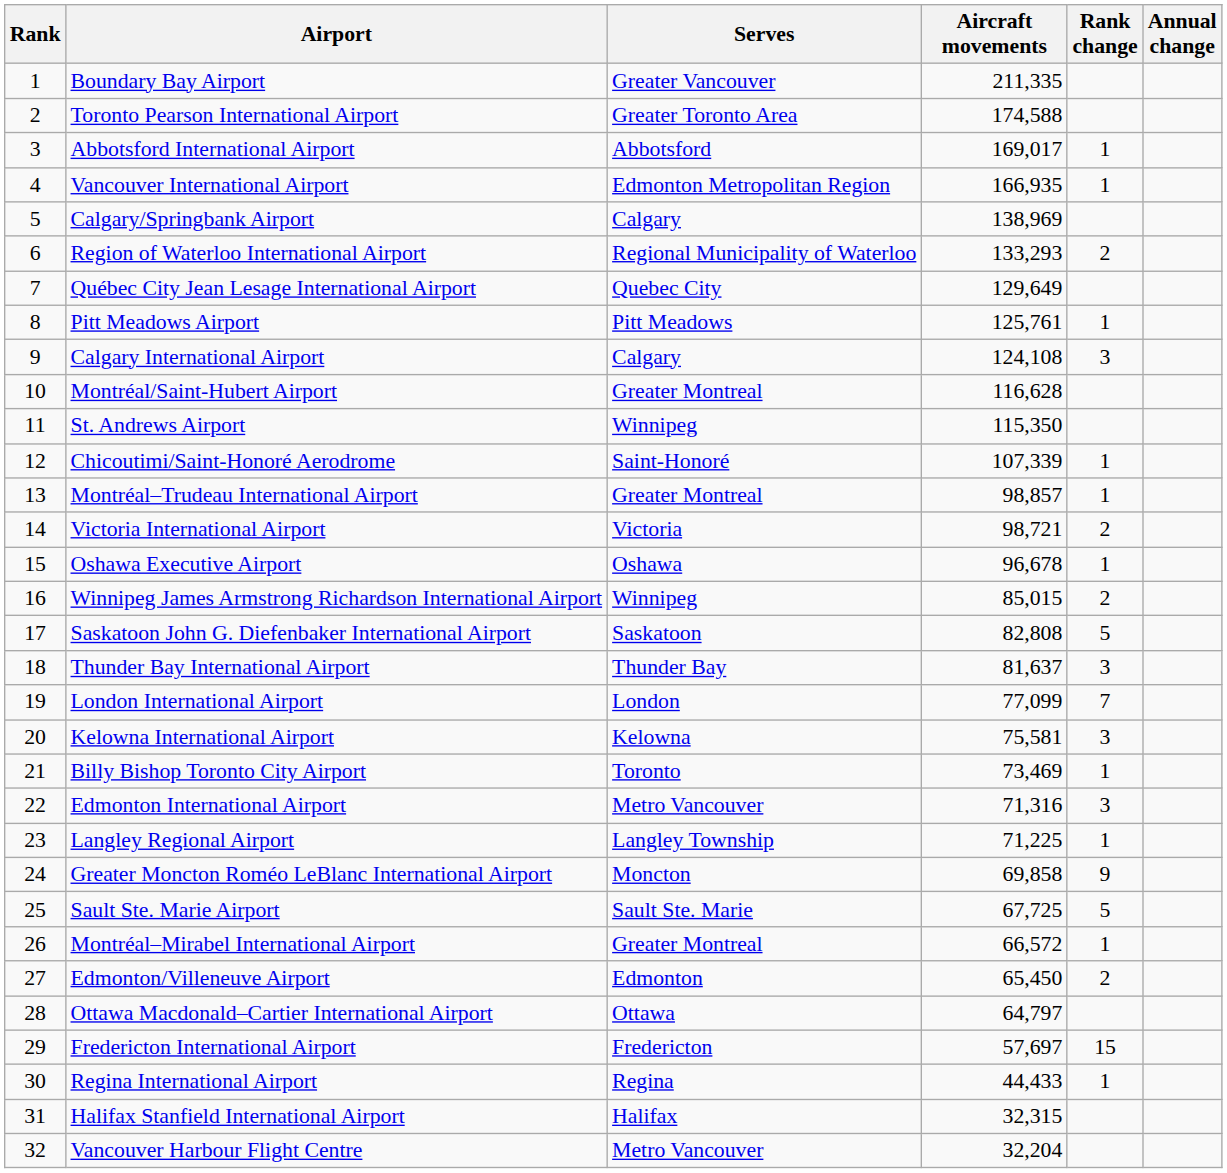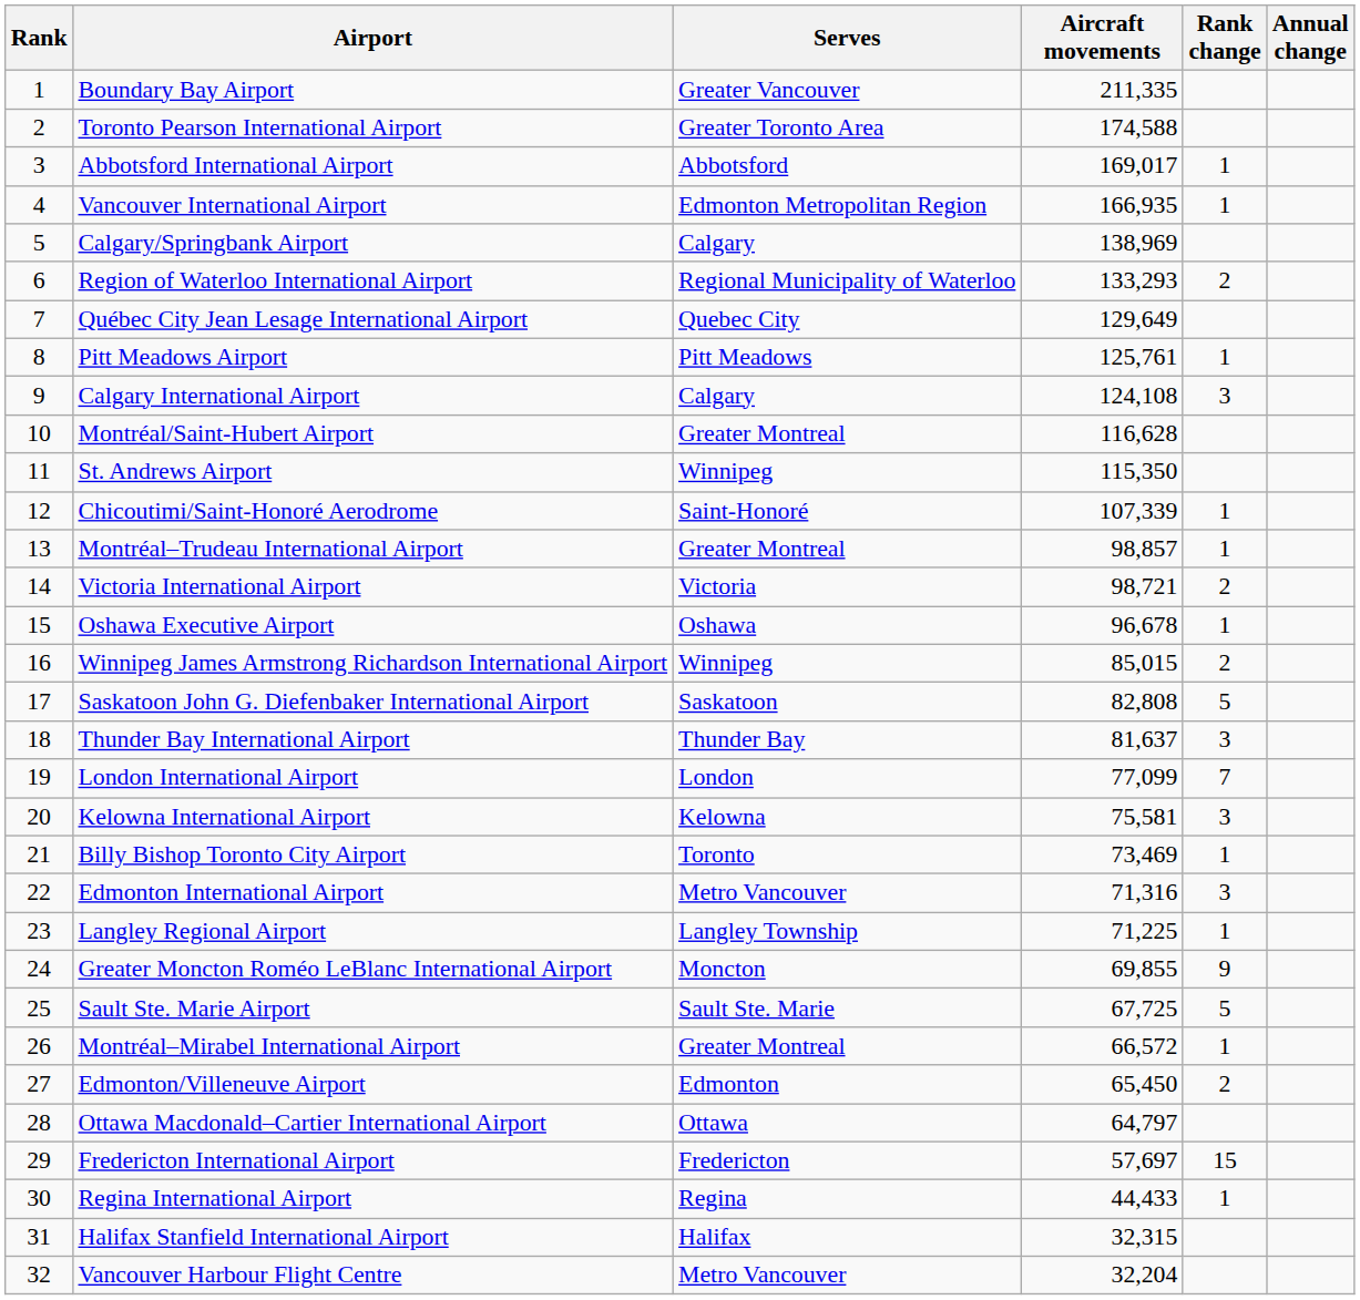 <table class="wikitable sortable">
 <tr>
 <th>Rank</th>
 <th>Airport</th>
 <th>Serves</th>
 <th style="width:100px">Aircraft<br>movements</th>
 <th data-sort-type=number>Rank<br>change</th>
 <th data-sort-type=number>Annual<br>change</th>
 </tr>
 <tr>
 <td style="text-align:center;">1</td>
 <td><a href='#'>Boundary Bay Airport</a></td>
 <td><a href='#'>Greater Vancouver</a></td>
 <td align="right">211,335</td>
 <td style="text-align:center;"></td>
 <td align="right"></td>
 </tr>
 <tr>
 <td style="text-align:center;">2</td>
 <td><a href='#'>Toronto Pearson International Airport</a></td>
 <td><a href='#'>Greater Toronto Area</a></td>
 <td align="right">174,588</td>
 <td style="text-align:center;"></td>
 <td align="right"></td>
 </tr>
 <tr>
 <td style="text-align:center;">3</td>
 <td><a href='#'>Abbotsford International Airport</a></td>
 <td><a href='#'>Abbotsford</a></td>
 <td align="right">169,017</td>
 <td style="text-align:center;">1 </td>
 <td align="right"></td>
 </tr>
 <tr>
 <td style="text-align:center;">4</td>
 <td><a href='#'>Vancouver International Airport</a></td>
 <td><a href='#'>Edmonton Metropolitan Region</a></td>
 <td align="right">166,935</td>
 <td style="text-align:center;">1 </td>
 <td align="right"></td>
 </tr>
 <tr>
 <td style="text-align:center;">5</td>
 <td><a href='#'>Calgary/Springbank Airport</a></td>
 <td><a href='#'>Calgary</a></td>
 <td align="right">138,969</td>
 <td style="text-align:center;"></td>
 <td align="right"></td>
 </tr>
 <tr>
 <td style="text-align:center;">6</td>
 <td><a href='#'>Region of Waterloo International Airport</a></td>
 <td><a href='#'>Regional Municipality of Waterloo</a></td>
 <td align="right">133,293</td>
 <td style="text-align:center;">2 </td>
 <td align="right"></td>
 </tr>
 <tr>
 <td style="text-align:center;">7</td>
 <td><a href='#'>Québec City Jean Lesage International Airport</a></td>
 <td><a href='#'>Quebec City</a></td>
 <td align="right">129,649</td>
 <td style="text-align:center;"></td>
 <td align="right"></td>
 </tr>
 <tr>
 <td style="text-align:center;">8</td>
 <td><a href='#'>Pitt Meadows Airport</a></td>
 <td><a href='#'>Pitt Meadows</a></td>
 <td align="right">125,761</td>
 <td style="text-align:center;">1 </td>
 <td align="right"></td>
 </tr>
 <tr>
 <td style="text-align:center;">9</td>
 <td><a href='#'>Calgary International Airport</a></td>
 <td><a href='#'>Calgary</a></td>
 <td align="right">124,108</td>
 <td style="text-align:center;">3 </td>
 <td align="right"></td>
 </tr>
 <tr>
 <td style="text-align:center;">10</td>
 <td><a href='#'>Montréal/Saint-Hubert Airport</a></td>
 <td><a href='#'>Greater Montreal</a></td>
 <td align="right">116,628</td>
 <td style="text-align:center;"></td>
 <td align="right"></td>
 </tr>
 <tr>
 <td style="text-align:center;">11</td>
 <td><a href='#'>St. Andrews Airport</a></td>
 <td><a href='#'>Winnipeg</a></td>
 <td align="right">115,350</td>
 <td style="text-align:center;"></td>
 <td align="right"></td>
 </tr>
 <tr>
 <td style="text-align:center;">12</td>
 <td><a href='#'>Chicoutimi/Saint-Honoré Aerodrome</a></td>
 <td><a href='#'>Saint-Honoré</a></td>
 <td align="right">107,339</td>
 <td style="text-align:center;">1 </td>
 <td align="right"></td>
 </tr>
 <tr>
 <td style="text-align:center;">13</td>
 <td><a href='#'>Montréal–Trudeau International Airport</a></td>
 <td><a href='#'>Greater Montreal</a></td>
 <td align="right">98,857</td>
 <td style="text-align:center;">1 </td>
 <td align="right"></td>
 </tr>
 <tr>
 <td style="text-align:center;">14</td>
 <td><a href='#'>Victoria International Airport</a></td>
 <td><a href='#'>Victoria</a></td>
 <td align="right">98,721</td>
 <td style="text-align:center;">2 </td>
 <td align="right"></td>
 </tr>
 <tr>
 <td style="text-align:center;">15</td>
 <td><a href='#'>Oshawa Executive Airport</a></td>
 <td><a href='#'>Oshawa</a></td>
 <td align="right">96,678</td>
 <td style="text-align:center;">1 </td>
 <td align="right"></td>
 </tr>
 <tr>
 <td style="text-align:center;">16</td>
 <td><a href='#'>Winnipeg James Armstrong Richardson International Airport</a></td>
 <td><a href='#'>Winnipeg</a></td>
 <td align="right">85,015</td>
 <td style="text-align:center;">2 </td>
 <td align="right"></td>
 </tr>
 <tr>
 <td style="text-align:center;">17</td>
 <td><a href='#'>Saskatoon John G. Diefenbaker International Airport</a></td>
 <td><a href='#'>Saskatoon</a></td>
 <td align="right">82,808</td>
 <td style="text-align:center;">5 </td>
 <td align="right"></td>
 </tr>
 <tr>
 <td style="text-align:center;">18</td>
 <td><a href='#'>Thunder Bay International Airport</a></td>
 <td><a href='#'>Thunder Bay</a></td>
 <td align="right">81,637</td>
 <td style="text-align:center;">3 </td>
 <td align="right"></td>
 </tr>
 <tr>
 <td style="text-align:center;">19</td>
 <td><a href='#'>London International Airport</a></td>
 <td><a href='#'>London</a></td>
 <td align="right">77,099</td>
 <td style="text-align:center;">7 </td>
 <td align="right"></td>
 </tr>
 <tr>
 <td style="text-align:center;">20</td>
 <td><a href='#'>Kelowna International Airport</a></td>
 <td><a href='#'>Kelowna</a></td>
 <td align="right">75,581</td>
 <td style="text-align:center;">3 </td>
 <td align="right"></td>
 </tr>
 <tr>
 <td style="text-align:center;">21</td>
 <td><a href='#'>Billy Bishop Toronto City Airport</a></td>
 <td><a href='#'>Toronto</a></td>
 <td align="right">73,469</td>
 <td style="text-align:center;">1 </td>
 <td align="right"></td>
 </tr>
 <tr>
 <td style="text-align:center;">22</td>
 <td><a href='#'>Edmonton International Airport</a></td>
 <td><a href='#'>Metro Vancouver</a></td>
 <td align="right">71,316</td>
 <td style="text-align:center;">3 </td>
 <td align="right"></td>
 </tr>
 <tr>
 <td style="text-align:center;">23</td>
 <td><a href='#'>Langley Regional Airport</a></td>
 <td><a href='#'>Langley Township</a></td>
 <td align="right">71,225</td>
 <td style="text-align:center;">1 </td>
 <td align="right"></td>
 </tr>
 <tr>
 <td style="text-align:center;">24</td>
 <td><a href='#'>Greater Moncton Roméo LeBlanc International Airport</a></td>
 <td><a href='#'>Moncton</a></td>
-<td align="right">69,858</td>
+<td align="right">69,855</td>
 <td style="text-align:center;">9 </td>
 <td align="right"></td>
 </tr>
 <tr>
 <td style="text-align:center;">25</td>
 <td><a href='#'>Sault Ste. Marie Airport</a></td>
 <td><a href='#'>Sault Ste. Marie</a></td>
 <td align="right">67,725</td>
 <td style="text-align:center;">5 </td>
 <td align="right"></td>
 </tr>
 <tr>
 <td style="text-align:center;">26</td>
 <td><a href='#'>Montréal–Mirabel International Airport</a></td>
 <td><a href='#'>Greater Montreal</a></td>
 <td align="right">66,572</td>
 <td style="text-align:center;">1 </td>
 <td align="right"></td>
 </tr>
 <tr>
 <td style="text-align:center;">27</td>
 <td><a href='#'>Edmonton/Villeneuve Airport</a></td>
 <td><a href='#'>Edmonton</a></td>
 <td align="right">65,450</td>
 <td style="text-align:center;">2 </td>
 <td align="right"></td>
 </tr>
 <tr>
 <td style="text-align:center;">28</td>
 <td><a href='#'>Ottawa Macdonald–Cartier International Airport</a></td>
 <td><a href='#'>Ottawa</a></td>
 <td align="right">64,797</td>
 <td style="text-align:center;"></td>
 <td align="right"></td>
 </tr>
 <tr>
 <td style="text-align:center;">29</td>
 <td><a href='#'>Fredericton International Airport</a></td>
 <td><a href='#'>Fredericton</a></td>
 <td align="right">57,697</td>
 <td style="text-align:center;">15 </td>
 <td align="right"></td>
 </tr>
 <tr>
 <td style="text-align:center;">30</td>
 <td><a href='#'>Regina International Airport</a></td>
 <td><a href='#'>Regina</a></td>
 <td align="right">44,433</td>
 <td style="text-align:center;">1 </td>
 <td align="right"></td>
 </tr>
 <tr>
 <td style="text-align:center;">31</td>
 <td><a href='#'>Halifax Stanfield International Airport</a></td>
 <td><a href='#'>Halifax</a></td>
 <td align="right">32,315</td>
 <td style="text-align:center;"></td>
 <td align="right"></td>
 </tr>
 <tr>
 <td style="text-align:center;">32</td>
 <td><a href='#'>Vancouver Harbour Flight Centre</a></td>
 <td><a href='#'>Metro Vancouver</a></td>
 <td align="right">32,204</td>
 <td style="text-align:center;"></td>
 <td align="right"></td>
 </tr>
 </table>
